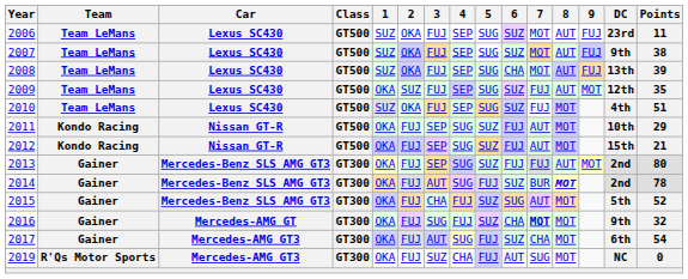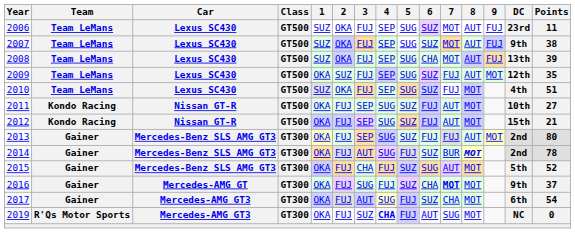 <table class="wikitable" style="text-align:center; font-size:85%">
 <tr>
 <th>Year</th>
 <th>Team</th>
 <th>Car</th>
 <th>Class</th>
 <th>1</th>
 <th>2</th>
 <th>3</th>
 <th>4</th>
 <th>5</th>
 <th>6</th>
 <th>7</th>
 <th>8</th>
 <th>9</th>
 <th>DC</th>
 <th>Points</th>
 </tr>
 <tr>
 <td><a href='#'>2006</a></td>
 <th nowrap><a href='#'>Team LeMans</a></th>
 <th nowrap><a href='#'>Lexus SC430</a></th>
 <th>GT500</th>
 <td style="background:#FFFFFF;"><a href='#'>SUZ</a></td>
 <td style="background:#FFFFFF;"><a href='#'>OKA</a></td>
 <td style="background:#FFFFFF;"><a href='#'>FUJ</a></td>
 <td style="background:#FFFFFF;"><a href='#'>SEP</a></td>
 <td style="background:#FFFFFF;"><a href='#'>SUG</a></td>
 <td style="background:#EFCFFF;"><a href='#'>SUZ</a><br></td>
 <td style="background:#FFFFFF;"><a href='#'>MOT</a></td>
 <td style="background:#FFFFFF;"><a href='#'>AUT</a></td>
 <td style="background:#FFFFFF;"><a href='#'>FUJ</a></td>
 <th>23rd</th>
 <th>11</th>
 </tr>
 <tr>
 <td><a href='#'>2007</a></td>
 <th nowrap><a href='#'>Team LeMans</a></th>
 <th nowrap><a href='#'>Lexus SC430</a></th>
 <th>GT500</th>
 <td style="background:#DFFFDF;"><a href='#'>SUZ</a><br></td>
 <td style="background:#CFCFFF;"><a href='#'>OKA</a><br></td>
 <td style="background:#FFDF9F;"><a href='#'>FUJ</a><br></td>
 <td style="background:#DFFFDF;"><a href='#'>SEP</a><br></td>
 <td style="background:#FFFFFF;"><a href='#'>SUG</a><br></td>
 <td style="background:#DFFFDF;"><a href='#'>SUZ</a><br></td>
 <td style="background:#FFDF9F;"><a href='#'>MOT</a><br></td>
 <td style="background:#DFFFDF;"><a href='#'>AUT</a><br></td>
 <td style="background:#CFCFFF;"><a href='#'>FUJ</a><br></td>
 <th>9th</th>
 <th>38</th>
 </tr>
 <tr>
 <td><a href='#'>2008</a></td>
 <th nowrap><a href='#'>Team LeMans</a></th>
 <th nowrap><a href='#'>Lexus SC430</a></th>
 <th>GT500</th>
 <td style="background:#DFFFDF;"><a href='#'>SUZ</a><br></td>
 <td style="background:#CFCFFF;"><a href='#'>OKA</a><br></td>
 <td style="background:#DFFFDF;"><a href='#'>FUJ</a><br></td>
 <td style="background:#DFFFDF;"><a href='#'>SEP</a><br></td>
 <td style="background:#DFFFDF;"><a href='#'>SUG</a><br></td>
 <td style="background:#DFFFDF;"><a href='#'>CHA</a><br></td>
 <td style="background:#DFFFDF;"><a href='#'>MOT</a><br></td>
 <td style="background:#CFCFFF;"><a href='#'>AUT</a><br></td>
 <td style="background:#FFDF9F;"><a href='#'>FUJ</a><br></td>
 <th>13th</th>
 <th>39</th>
 </tr>
 <tr>
 <td><a href='#'>2009</a></td>
 <th nowrap><a href='#'>Team LeMans</a></th>
 <th nowrap><a href='#'>Lexus SC430</a></th>
 <th>GT500</th>
 <td style="background:#DFFFDF;"><a href='#'>OKA</a><br></td>
 <td style="background:#DFFFDF;"><a href='#'>SUZ</a><br></td>
 <td style="background:#DFFFDF;"><a href='#'>FUJ</a><br></td>
 <td style="background:#CFCFFF;"><a href='#'>SEP</a><br></td>
 <td style="background:#DFFFDF;"><a href='#'>SUG</a><br></td>
 <td style="background:#EFCFFF;"><a href='#'>SUZ</a><br></td>
 <td style="background:#DFFFDF;"><a href='#'>FUJ</a><br></td>
 <td style="background:#DFFFDF;"><a href='#'>AUT</a><br></td>
 <td style="background:#DFFFDF;"><a href='#'>MOT</a><br></td>
 <th>12th</th>
 <th>35</th>
 </tr>
 <tr>
 <td><a href='#'>2010</a></td>
 <th nowrap><a href='#'>Team LeMans</a></th>
 <th nowrap><a href='#'>Lexus SC430</a></th>
 <th>GT500</th>
 <td style="background:#DFDFDF;"><a href='#'>SUZ</a><br></td>
 <td style="background:#DFFFDF;"><a href='#'>OKA</a><br></td>
 <td style="background:#FFDF9F;"><a href='#'>FUJ</a><br></td>
 <td style="background:#DFFFDF;"><a href='#'>SEP</a><br></td>
 <td style="background:#FFDF9F;"><a href='#'>SUG</a><br></td>
 <td style="background:#CFCFFF;"><a href='#'>SUZ</a><br></td>
 <td style="background:#FFFFFF;"><a href='#'>FUJ</a><br></td>
 <td style="background:#CFCFFF;"><a href='#'>MOT</a><br></td>
 <td></td>
 <th>4th</th>
 <th>51</th>
 </tr>
 <tr>
 <td><a href='#'>2011</a></td>
 <th nowrap>Kondo Racing</th>
 <th nowrap><a href='#'>Nissan GT-R</a></th>
 <th>GT500</th>
 <td style="background:#DFFFDF;"><a href='#'>OKA</a><br></td>
 <td style="background:#DFFFDF;"><a href='#'>FUJ</a><br></td>
 <td style="background:#DFFFDF;"><a href='#'>SEP</a><br></td>
 <td style="background:#DFFFDF;"><a href='#'>SUG</a><br></td>
 <td style="background:#DFFFDF;"><a href='#'>SUZ</a><br></td>
 <td style="background:#CFCFFF;"><a href='#'>FUJ</a><br></td>
 <td style="background:#DFFFDF;"><a href='#'>AUT</a><br></td>
 <td style="background:#CFCFFF;"><a href='#'>MOT</a><br></td>
 <td></td>
 <th>10th</th>
-<th>29</th>
+<th>27</th>
 </tr>
 <tr>
 <td><a href='#'>2012</a></td>
 <th nowrap>Kondo Racing</th>
 <th nowrap><a href='#'>Nissan GT-R</a></th>
 <th>GT500</th>
 <td style="background:#CFCFFF;"><a href='#'>OKA</a><br></td>
 <td style="background:#CFCFFF;"><a href='#'>FUJ</a><br></td>
 <td style="background:#EFCFFF;"><a href='#'>SEP</a><br></td>
 <td style="background:#DFFFDF;"><a href='#'>SUG</a><br></td>
 <td style="background:#FFDF9F;"><a href='#'>SUZ</a><br></td>
 <td style="background:#CFCFFF;"><a href='#'>FUJ</a><br></td>
 <td style="background:#DFFFDF;"><a href='#'>AUT</a><br></td>
 <td style="background:#CFCFFF;"><a href='#'>MOT</a><br></td>
 <td></td>
 <th>15th</th>
 <th>21</th>
 </tr>
 <tr>
 <td><a href='#'>2013</a></td>
 <th nowrap>Gainer</th>
 <th nowrap><a href='#'>Mercedes-Benz SLS AMG GT3</a></th>
 <th>GT300</th>
 <td style="background:#FFFFBF;"><a href='#'>OKA</a><br></td>
 <td style="background:#DFFFDF;"><a href='#'>FUJ</a><br></td>
 <td style="background:#FFDF9F;"><a href='#'>SEP</a><br></td>
 <td style="background:#CFCFFF;"><a href='#'>SUG</a><br></td>
 <td style="background:#DFFFDF;"><a href='#'>SUZ</a><br></td>
 <td style="background:#DFFFDF;"><a href='#'>FUJ</a><br></td>
 <td style="background:#DFDFDF;"><a href='#'>FUJ</a><br></td>
 <td style="background:#DFFFDF;"><a href='#'>AUT</a><br></td>
 <td style="background:#FFFFBF;"><a href='#'>MOT</a><br></td>
 <th style="background:#DFDFDF;">2nd</th>
 <th style="background:#DFDFDF;">80</th>
 </tr>
 <tr>
 <td><a href='#'>2014</a></td>
 <th nowrap>Gainer</th>
 <th nowrap><a href='#'>Mercedes-Benz SLS AMG GT3</a></th>
 <th>GT300</th>
 <td style="background:#FFDF9F;"><a href='#'>OKA</a><br></td>
 <td style="background:#DFDFDF;"><a href='#'>FUJ</a><br></td>
 <td style="background:#FFDF9F;"><a href='#'>AUT</a><br></td>
 <td style="background:#EFCFFF;"><a href='#'>SUG</a><br></td>
 <td style="background:#DFDFDF;"><a href='#'>FUJ</a><br></td>
 <td style="background:#DFFFDF;"><a href='#'>SUZ</a><br></td>
 <td style="background:#DFFFDF;"><a href='#'>BUR</a><br></td>
 <td style="background:#FFFFBF;"><strong><em><a href='#'>MOT</a></em></strong><br></td>
 <td></td>
 <th style="background:#DFDFDF;">2nd</th>
 <th style="background:#DFDFDF;">78</th>
 </tr>
 <tr>
 <td><a href='#'>2015</a></td>
 <th nowrap>Gainer</th>
 <th nowrap><a href='#'>Mercedes-Benz SLS AMG GT3</a></th>
 <th>GT300</th>
 <td style="background:#CFCFFF;"><a href='#'>OKA</a><br></td>
 <td style="background:#FFDF9F;"><a href='#'>FUJ</a><br></td>
 <td style="background:#DFFFDF;"><a href='#'>CHA</a><br></td>
 <td style="background:#FFDF9F;"><a href='#'>FUJ</a><br></td>
 <td style="background:#CFCFFF;"><a href='#'>SUZ</a><br></td>
 <td style="background:#FFDF9F;"><a href='#'>SUG</a><br></td>
 <td style="background:#EFCFFF;"><a href='#'>AUT</a><br></td>
 <td style="background:#FFDF9F;"><a href='#'>MOT</a><br></td>
 <td></td>
 <th>5th</th>
 <th>52</th>
 </tr>
 <tr>
 <td><a href='#'>2016</a></td>
 <th nowrap>Gainer</th>
 <th nowrap><a href='#'>Mercedes-AMG GT</a></th>
 <th>GT300</th>
 <td style="background:#DFFFDF;"><a href='#'>OKA</a><br></td>
 <td style="background:#EFCFFF;"><a href='#'>FUJ</a><br></td>
 <td style="background:#DFFFDF;"><a href='#'>SUG</a><br></td>
 <td style="background:#DFFFDF;"><a href='#'>FUJ</a><br></td>
 <td style="background:#EFCFFF;"><a href='#'>SUZ</a><br></td>
 <td style="background:#DFFFDF;"><a href='#'>CHA</a><br></td>
 <td style="background:#DFFFDF;"><strong><a href='#'>MOT</a></strong><br></td>
 <td style="background:#DFFFDF;"><a href='#'>MOT</a><br></td>
 <td></td>
 <th>9th</th>
-<th>32</th>
+<th>37</th>
 </tr>
 <tr>
 <td><a href='#'>2017</a></td>
 <th nowrap>Gainer</th>
 <th nowrap><a href='#'>Mercedes-AMG GT3</a></th>
 <th>GT300</th>
 <td style="background:#CFCFFF;"><a href='#'>OKA</a><br></td>
 <td style="background:#DFDFDF;"><a href='#'>FUJ</a><br></td>
 <td style="background:#CFCFFF;"><a href='#'>AUT</a><br></td>
 <td style="background:#FFFFBF;"><a href='#'>SUG</a><br></td>
 <td style="background:#CFCFFF;"><a href='#'>FUJ</a><br></td>
 <td style="background:#DFFFDF;"><a href='#'>SUZ</a><br></td>
 <td style="background:#DFFFDF;"><a href='#'>CHA</a><br></td>
 <td style="background:#DFFFDF;"><a href='#'>MOT</a><br></td>
 <td></td>
 <th>6th</th>
 <th>54</th>
 </tr>
 <tr>
 <td><a href='#'>2019</a></td>
 <th nowrap>R'Qs Motor Sports</th>
 <th nowrap><a href='#'>Mercedes-AMG GT3</a></th>
 <th>GT300</th>
 <td><a href='#'>OKA</a></td>
 <td><a href='#'>FUJ</a></td>
 <td><a href='#'>SUZ</a></td>
-<td><a href='#'>CHA</a></td>
+<td><strong><a href='#'>CHA</a></strong></td>
 <td style="background:#CFCFFF;"><a href='#'>FUJ</a><br></td>
 <td><a href='#'>AUT</a></td>
 <td><a href='#'>SUG</a></td>
 <td><a href='#'>MOT</a></td>
 <td></td>
 <th>NC</th>
 <th>0</th>
 </tr>
 <tr>
 <th colspan="15"></th>
 </tr>
 </table>
